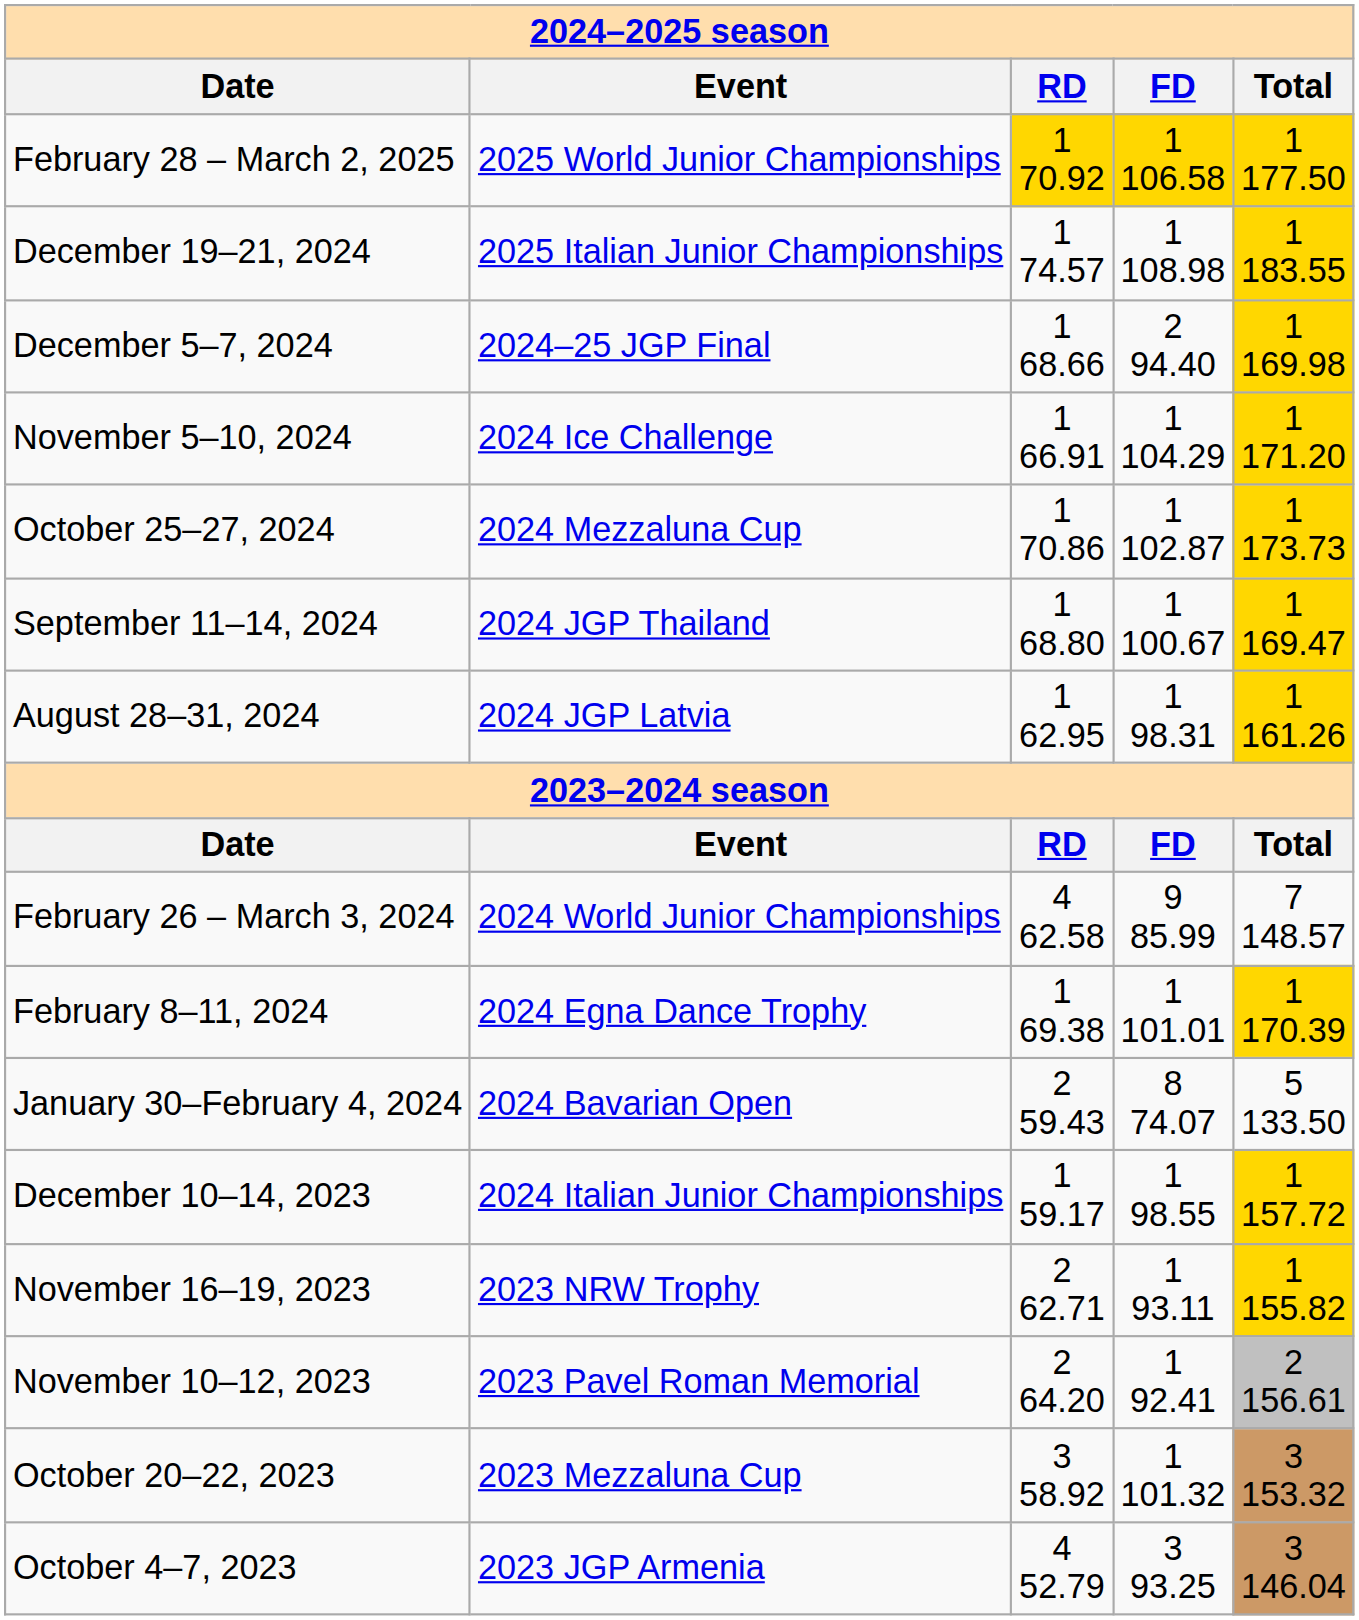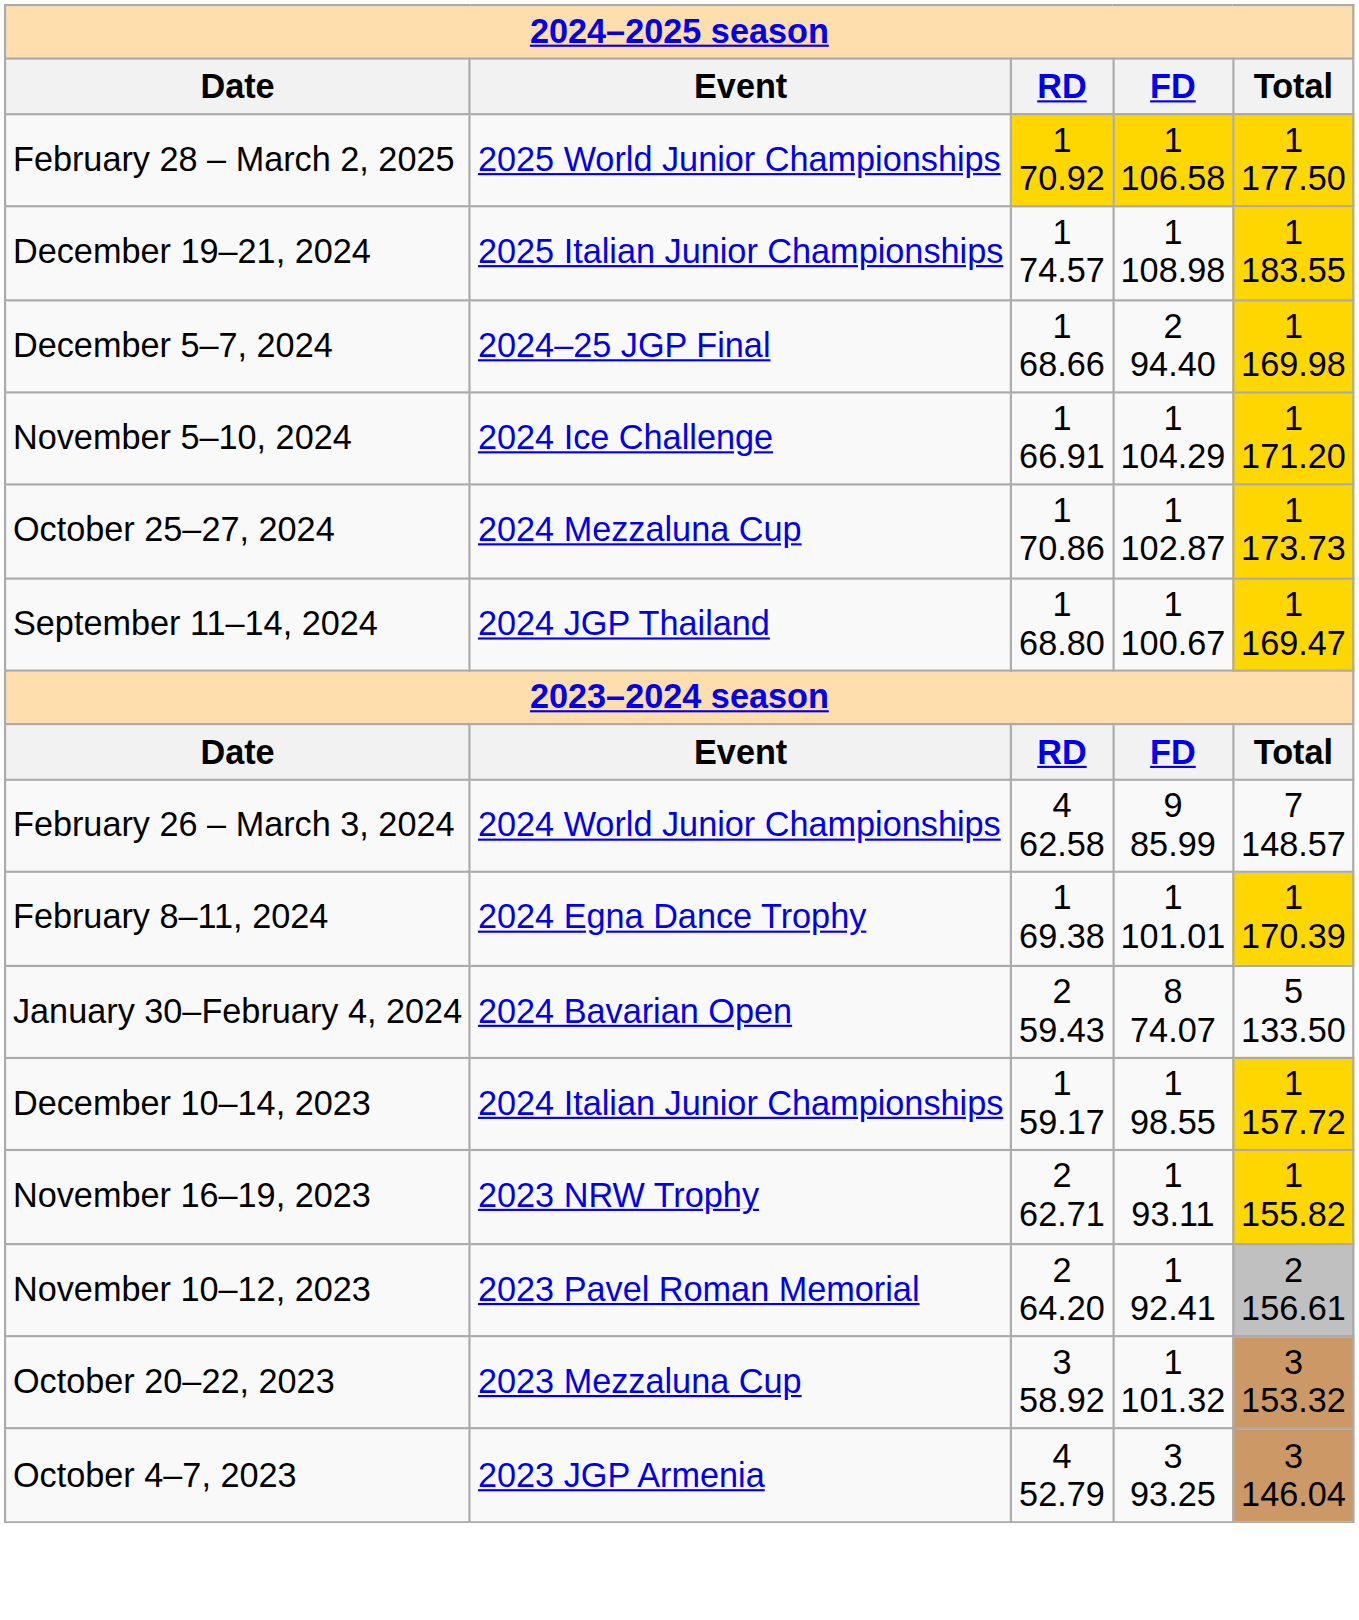 <table class="wikitable">
 <tr>
 <th style="background-color: #ffdead; " colspan=5 align=center><a href='#'><strong>2024–2025 season</strong></a></th>
 </tr>
 <tr>
 <th>Date</th>
 <th>Event</th>
 <th><a href='#'>RD</a></th>
 <th><a href='#'>FD</a></th>
 <th>Total</th>
 </tr>
 <tr>
 <td>February 28 – March 2, 2025</td>
 <td><a href='#'>2025 World Junior Championships</a></td>
 <td align=center bgcolor=gold>1 <br> 70.92</td>
 <td align=center bgcolor=gold>1 <br> 106.58</td>
 <td align=center bgcolor=gold>1 <br> 177.50</td>
 </tr>
 <tr>
 <td>December 19–21, 2024</td>
 <td><a href='#'>2025 Italian Junior Championships</a></td>
 <td align=center>1 <br> 74.57</td>
 <td align=center>1 <br>	108.98</td>
 <td align=center bgcolor=gold>1 <br> 183.55</td>
 </tr>
 <tr>
 <td>December 5–7, 2024</td>
 <td><a href='#'>2024–25 JGP Final</a></td>
 <td align=center>1 <br> 68.66</td>
 <td align=center>2 <br> 94.40</td>
 <td align=center bgcolor=gold>1 <br> 169.98</td>
 </tr>
 <tr>
 <td>November 5–10, 2024</td>
 <td><a href='#'>2024 Ice Challenge</a></td>
 <td align=center>1 <br> 66.91</td>
 <td align=center>1 <br> 104.29</td>
 <td align=center bgcolor=gold>1 <br> 171.20</td>
 </tr>
 <tr>
 <td>October 25–27, 2024</td>
 <td><a href='#'>2024 Mezzaluna Cup</a></td>
 <td align=center>1 <br> 70.86</td>
 <td align=center>1 <br> 102.87</td>
 <td align=center bgcolor=gold>1 <br> 173.73</td>
 </tr>
 <tr>
 <td>September 11–14, 2024</td>
 <td><a href='#'>2024 JGP Thailand</a></td>
 <td align=center>1 <br> 68.80</td>
 <td align=center>1 <br> 100.67</td>
 <td align=center bgcolor=gold>1 <br> 169.47</td>
-</tr>
-<tr>
-<td>August 28–31, 2024</td>
-<td><a href='#'>2024 JGP Latvia</a></td>
-<td align=center>1 <br> 62.95</td>
-<td align=center>1 <br> 98.31</td>
-<td align=center bgcolor=gold>1 <br> 161.26</td>
 </tr>
 <tr>
 <th style="background-color: #ffdead; " colspan=5 align=center><a href='#'><strong>2023–2024 season</strong></a></th>
 </tr>
 <tr>
 <th>Date</th>
 <th>Event</th>
 <th><a href='#'>RD</a></th>
 <th><a href='#'>FD</a></th>
 <th>Total</th>
 </tr>
 <tr>
 <td>February 26 – March 3, 2024</td>
 <td><a href='#'>2024 World Junior Championships</a></td>
 <td align=center>4 <br> 62.58</td>
 <td align=center>9 <br> 85.99</td>
 <td align=center>7 <br> 148.57</td>
 </tr>
 <tr>
 <td>February 8–11, 2024</td>
 <td><a href='#'>2024 Egna Dance Trophy</a></td>
 <td align=center>1 <br> 69.38</td>
 <td align=center>1 <br> 101.01</td>
 <td align=center bgcolor=gold>1 <br> 170.39</td>
 </tr>
 <tr>
 <td>January 30–February 4, 2024</td>
 <td><a href='#'>2024 Bavarian Open</a></td>
 <td align=center>2 <br> 59.43</td>
 <td align=center>8 <br> 74.07</td>
 <td align=center>5 <br> 133.50</td>
 </tr>
 <tr>
 <td>December 10–14, 2023</td>
 <td><a href='#'>2024 Italian Junior Championships</a></td>
 <td align=center>1 <br> 59.17</td>
 <td align=center>1 <br> 98.55</td>
 <td align=center bgcolor=gold>1 <br> 157.72</td>
 </tr>
 <tr>
 <td>November 16–19, 2023</td>
 <td><a href='#'>2023 NRW Trophy</a></td>
 <td align=center>2 <br> 62.71</td>
 <td align=center>1 <br> 93.11</td>
 <td align=center bgcolor=gold>1 <br> 155.82</td>
 </tr>
 <tr>
 <td>November 10–12, 2023</td>
 <td><a href='#'>2023 Pavel Roman Memorial</a></td>
 <td align=center>2 <br> 64.20</td>
 <td align=center>1 <br> 92.41</td>
 <td align=center bgcolor=silver>2 <br> 156.61</td>
 </tr>
 <tr>
 <td>October 20–22, 2023</td>
 <td><a href='#'>2023 Mezzaluna Cup</a></td>
 <td align=center>3 <br> 58.92</td>
 <td align=center>1 <br> 101.32</td>
 <td align=center bgcolor=cc9966>3 <br> 153.32</td>
 </tr>
 <tr>
 <td>October 4–7, 2023</td>
 <td><a href='#'>2023 JGP Armenia</a></td>
 <td align=center>4 <br> 52.79</td>
 <td align=center>3 <br> 93.25</td>
 <td align=center bgcolor=cc9966>3 <br> 146.04</td>
 </tr>
 </table>
